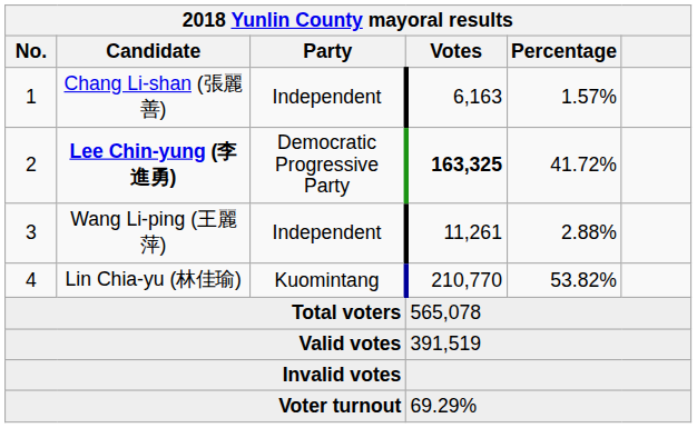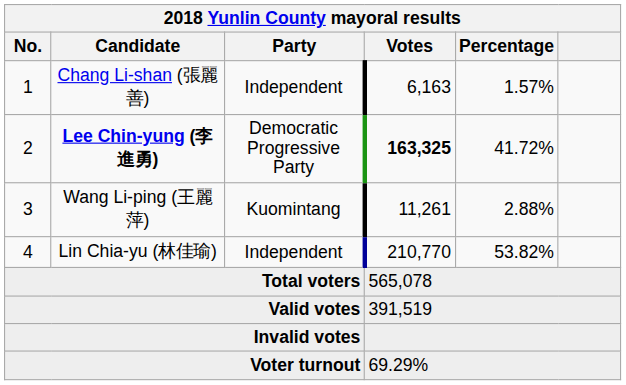 <table class="wikitable collapsible" style="text-align:center">
 <tr>
 <th colspan="6">2018 <a href='#'>Yunlin County</a> mayoral results</th>
 </tr>
 <tr>
 <th width=35>No.</th>
 <th width=150>Candidate</th>
 <th width=120>Party</th>
 <th width=75>Votes</th>
 <th width=75>Percentage</th>
 <th width=49></th>
 </tr>
 <tr>
 <td>1</td>
 <td><a href='#'>Chang Li-shan</a> (張麗善)</td>
 <td> Independent</td>
 <td style="border-left:4px solid #000000;" align="right">6,163</td>
 <td align="right">1.57%</td>
 <td align="center"></td>
 </tr>
 <tr>
 <td>2</td>
 <td><strong><a href='#'>Lee Chin-yung</a> (李進勇)</strong></td>
 <td> Democratic Progressive Party</td>
 <td style="border-left:4px solid #1B9413;" align="right"><strong>163,325</strong></td>
 <td align="right">41.72%</td>
 <td align="center"></td>
 </tr>
 <tr>
 <td>3</td>
 <td>Wang Li-ping (王麗萍)</td>
-<td> Independent</td>
+<td> Kuomintang</td>
 <td style="border-left:4px solid #000000;" align="right">11,261</td>
 <td align="right">2.88%</td>
 <td align="center"></td>
 </tr>
 <tr>
 <td>4</td>
 <td>Lin Chia-yu (林佳瑜)</td>
-<td> Kuomintang</td>
+<td> Independent</td>
 <td style="border-left:4px solid #000099;" align="right">210,770</td>
 <td align="right">53.82%</td>
 <td align="center"></td>
 </tr>
 <tr bgcolor=EEEEEE>
 <td colspan="3" align="right"><strong>Total voters</strong></td>
 <td colspan="3" align="left">565,078</td>
 </tr>
 <tr bgcolor=EEEEEE>
 <td colspan="3" align="right"><strong>Valid votes</strong></td>
 <td colspan="3" align="left">391,519</td>
 </tr>
 <tr bgcolor=EEEEEE>
 <td colspan="3" align="right"><strong>Invalid votes</strong></td>
 <td colspan="3" align="left"></td>
 </tr>
 <tr bgcolor=EEEEEE>
 <td colspan="3" align="right"><strong>Voter turnout</strong></td>
 <td colspan="3" align="left">69.29%</td>
 </tr>
 </table>
